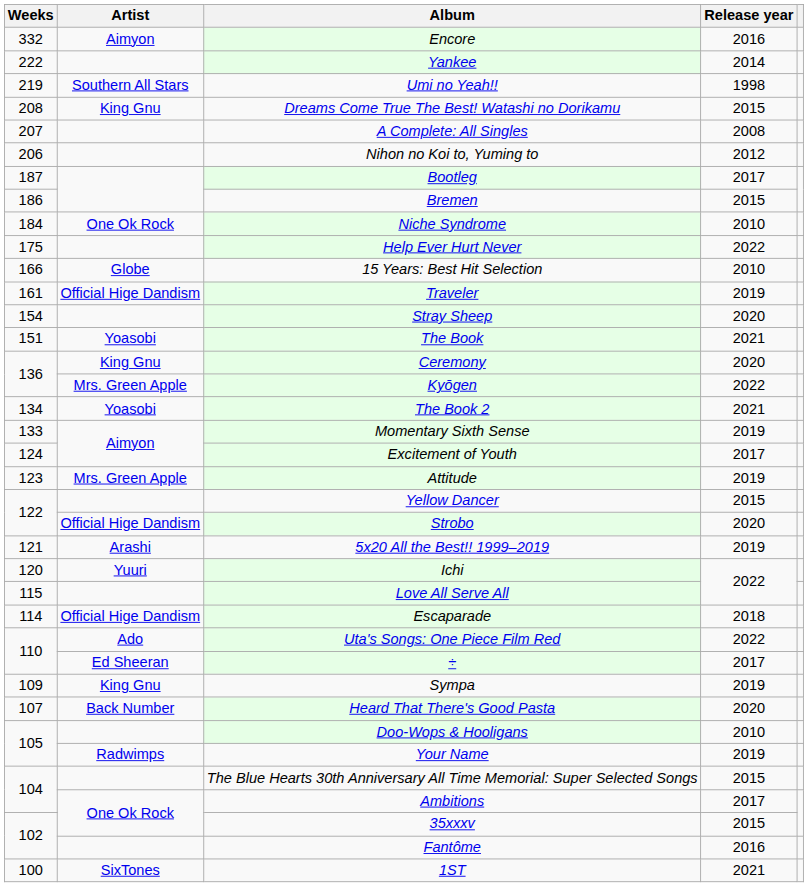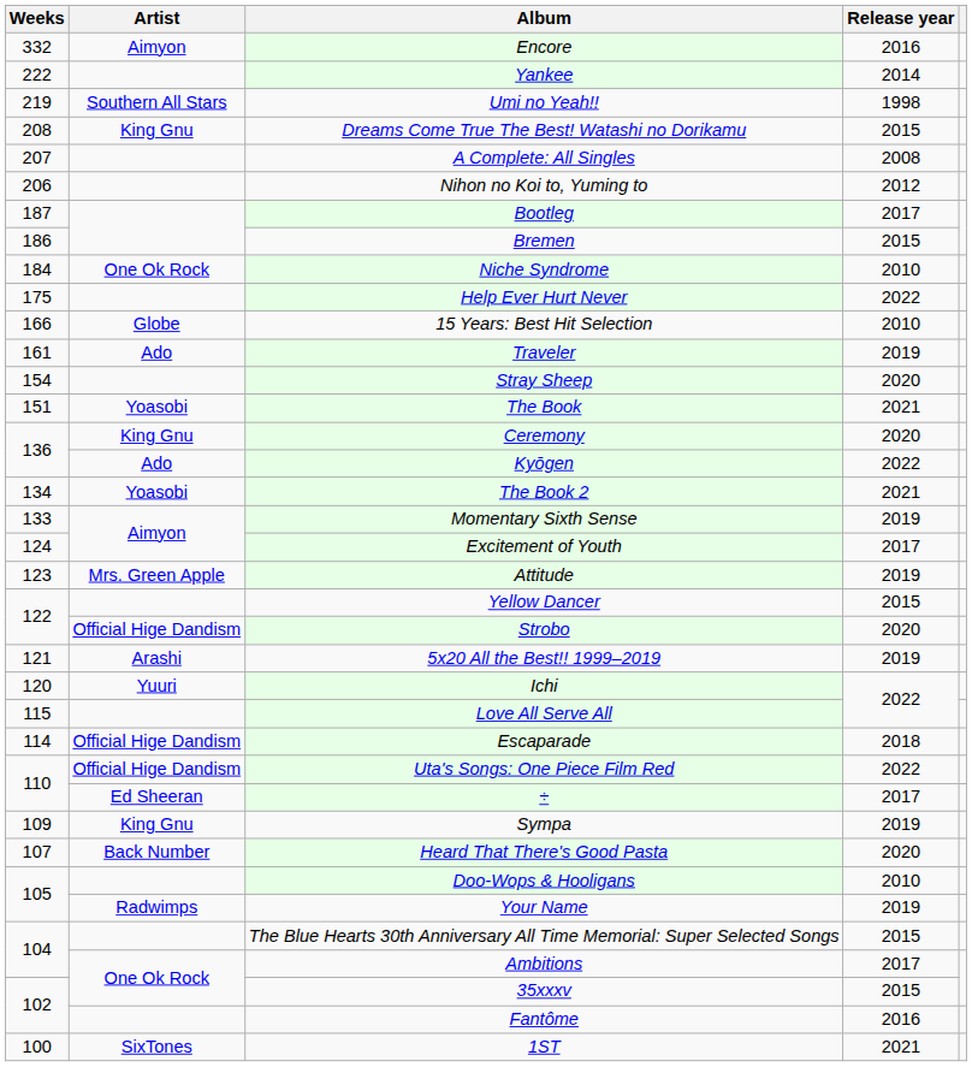 <table class="wikitable sortable plainrowheaders" style="text-align:center;">
 <tr>
 <th scope="col">Weeks</th>
 <th scope="col">Artist</th>
 <th scope="col">Album</th>
 <th scope="col">Release year</th>
 <th scope="col" class="unsortable"></th>
 </tr>
 <tr>
 <td>332</td>
 <td><a href='#'>Aimyon</a></td>
 <td style="background:#E6FFE6;"><em>Encore</em> </td>
 <td>2016</td>
 <td></td>
 </tr>
 <tr>
 <td>222</td>
 <td></td>
 <td style="background:#E6FFE6;"><em><a href='#'>Yankee</a></em> </td>
 <td>2014</td>
 <td></td>
 </tr>
 <tr>
 <td>219</td>
 <td><a href='#'>Southern All Stars</a></td>
 <td><em><a href='#'>Umi no Yeah!!</a></em></td>
 <td>1998</td>
 <td></td>
 </tr>
 <tr>
 <td>208</td>
 <td><a href='#'>King Gnu</a></td>
 <td><em><a href='#'>Dreams Come True The Best! Watashi no Dorikamu</a></em></td>
 <td>2015</td>
 <td></td>
 </tr>
 <tr>
 <td>207</td>
 <td></td>
 <td><em><a href='#'>A Complete: All Singles</a></em></td>
 <td>2008</td>
 <td></td>
 </tr>
 <tr>
 <td>206</td>
 <td></td>
 <td><em>Nihon no Koi to, Yuming to</em></td>
 <td>2012</td>
 <td></td>
 </tr>
 <tr>
 <td>187</td>
 <td rowspan="2"></td>
 <td style="background:#E6FFE6;"><em><a href='#'>Bootleg</a></em> </td>
 <td>2017</td>
 <td rowspan="2"></td>
 </tr>
 <tr>
 <td>186</td>
 <td><em><a href='#'>Bremen</a></em></td>
 <td>2015</td>
 </tr>
 <tr>
 <td>184</td>
 <td><a href='#'>One Ok Rock</a></td>
 <td style="background:#E6FFE6;"><em><a href='#'>Niche Syndrome</a></em>  </td>
 <td>2010</td>
 <td></td>
 </tr>
 <tr>
 <td>175</td>
 <td></td>
 <td style="background:#E6FFE6;"><em><a href='#'>Help Ever Hurt Never</a></em> </td>
 <td>2022</td>
 <td></td>
 </tr>
 <tr>
 <td>166</td>
 <td><a href='#'>Globe</a></td>
 <td><em>15 Years: Best Hit Selection</em></td>
 <td>2010</td>
 <td></td>
 </tr>
 <tr>
 <td>161</td>
-<td><a href='#'>Official Hige Dandism</a></td>
+<td><a href='#'>Ado</a></td>
 <td style="background:#E6FFE6;"><em><a href='#'>Traveler</a></em> </td>
 <td>2019</td>
 <td></td>
 </tr>
 <tr>
 <td>154</td>
 <td></td>
 <td style="background:#E6FFE6;"><em><a href='#'>Stray Sheep</a></em> </td>
 <td>2020</td>
 <td></td>
 </tr>
 <tr>
 <td>151</td>
 <td><a href='#'>Yoasobi</a></td>
 <td style="background:#E6FFE6;"><em><a href='#'>The Book</a></em> </td>
 <td>2021</td>
 <td></td>
 </tr>
 <tr>
 <td rowspan="2">136</td>
 <td><a href='#'>King Gnu</a></td>
 <td style="background:#E6FFE6;"><em><a href='#'>Ceremony</a></em> </td>
 <td>2020</td>
 <td></td>
 </tr>
 <tr>
-<td><a href='#'>Mrs. Green Apple</a></td>
+<td><a href='#'>Ado</a></td>
 <td style="background:#E6FFE6;"><em><a href='#'>Kyōgen</a></em> </td>
 <td>2022</td>
 <td></td>
 </tr>
 <tr>
 <td>134</td>
 <td><a href='#'>Yoasobi</a></td>
 <td style="background:#E6FFE6;"><em><a href='#'>The Book 2</a></em> </td>
 <td>2021</td>
 <td></td>
 </tr>
 <tr>
 <td>133</td>
 <td rowspan="2"><a href='#'>Aimyon</a></td>
 <td style="background:#E6FFE6;"><em>Momentary Sixth Sense</em> </td>
 <td>2019</td>
 <td></td>
 </tr>
 <tr>
 <td>124</td>
 <td style="background:#E6FFE6;"><em>Excitement of Youth</em> </td>
 <td>2017</td>
 <td></td>
 </tr>
 <tr>
 <td>123</td>
 <td><a href='#'>Mrs. Green Apple</a></td>
 <td style="background:#E6FFE6;"><em>Attitude</em>  </td>
 <td>2019</td>
 <td></td>
 </tr>
 <tr>
 <td rowspan="2">122</td>
 <td></td>
 <td><em><a href='#'>Yellow Dancer</a></em></td>
 <td>2015</td>
 <td></td>
 </tr>
 <tr>
 <td><a href='#'>Official Hige Dandism</a></td>
 <td style="background:#E6FFE6;"><em><a href='#'>Strobo</a></em> </td>
 <td>2020</td>
 <td></td>
 </tr>
 <tr>
 <td>121</td>
 <td><a href='#'>Arashi</a></td>
 <td><em><a href='#'>5x20 All the Best!! 1999–2019</a></em></td>
 <td>2019</td>
 <td></td>
 </tr>
 <tr>
 <td>120</td>
 <td><a href='#'>Yuuri</a></td>
 <td style="background:#E6FFE6;"><em>Ichi</em> </td>
 <td rowspan="2">2022</td>
 <td></td>
 </tr>
 <tr>
 <td>115</td>
 <td></td>
 <td style="background:#E6FFE6;"><em><a href='#'>Love All Serve All</a></em> </td>
 <td></td>
 </tr>
 <tr>
 <td>114</td>
 <td><a href='#'>Official Hige Dandism</a></td>
 <td style="background:#E6FFE6;"><em>Escaparade</em> </td>
 <td>2018</td>
 <td></td>
 </tr>
 <tr>
 <td rowspan="2">110</td>
-<td><a href='#'>Ado</a></td>
+<td><a href='#'>Official Hige Dandism</a></td>
 <td style="background:#E6FFE6;"><em><a href='#'>Uta's Songs: One Piece Film Red</a></em> </td>
 <td>2022</td>
 <td></td>
 </tr>
 <tr>
 <td><a href='#'>Ed Sheeran</a></td>
 <td style="background:#E6FFE6;"><em><a href='#'>÷</a></em> </td>
 <td>2017</td>
 <td></td>
 </tr>
 <tr>
 <td>109</td>
 <td><a href='#'>King Gnu</a></td>
 <td><em>Sympa</em></td>
 <td>2019</td>
 <td></td>
 </tr>
 <tr>
 <td>107</td>
 <td><a href='#'>Back Number</a></td>
 <td style="background:#E6FFE6;"><em><a href='#'>Heard That There's Good Pasta</a></em> </td>
 <td>2020</td>
 <td></td>
 </tr>
 <tr>
 <td rowspan="2">105</td>
 <td></td>
 <td style="background:#E6FFE6;"><em><a href='#'>Doo-Wops & Hooligans</a></em> </td>
 <td>2010</td>
 <td></td>
 </tr>
 <tr>
 <td><a href='#'>Radwimps</a></td>
 <td><em><a href='#'>Your Name</a></em></td>
 <td>2019</td>
 <td></td>
 </tr>
 <tr>
 <td rowspan="2">104</td>
 <td></td>
 <td><em>The Blue Hearts 30th Anniversary All Time Memorial: Super Selected Songs</em></td>
 <td>2015</td>
 <td></td>
 </tr>
 <tr>
 <td rowspan="2"><a href='#'>One Ok Rock</a></td>
 <td><em><a href='#'>Ambitions</a></em></td>
 <td>2017</td>
 <td rowspan="2"></td>
 </tr>
 <tr>
 <td rowspan="2">102</td>
 <td><em><a href='#'>35xxxv</a></em></td>
 <td>2015</td>
 </tr>
 <tr>
 <td></td>
 <td><em><a href='#'>Fantôme</a></em></td>
 <td>2016</td>
 <td></td>
 </tr>
 <tr>
 <td>100</td>
 <td><a href='#'>SixTones</a></td>
 <td><em><a href='#'>1ST</a></em></td>
 <td>2021</td>
 <td></td>
 </tr>
 </table>
